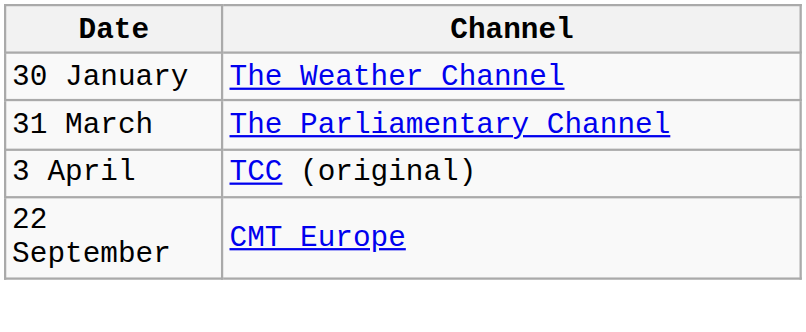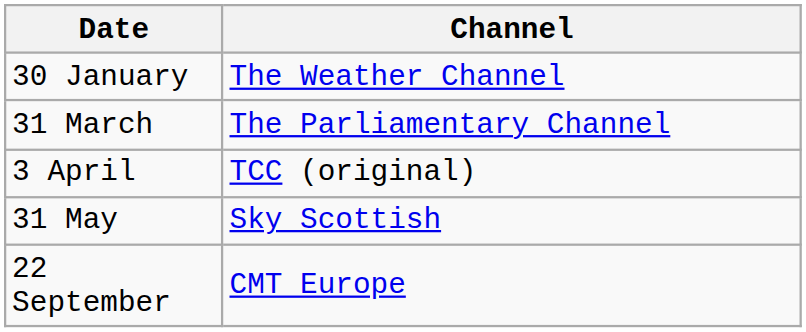 <table class="wikitable">
 <tr>
 <th width=90>Date</th>
 <th width=250>Channel</th>
 </tr>
 <tr>
 <td>30 January</td>
 <td><a href='#'>The Weather Channel</a></td>
 </tr>
 <tr>
 <td>31 March</td>
 <td><a href='#'>The Parliamentary Channel</a></td>
 </tr>
 <tr>
 <td>3 April</td>
 <td><a href='#'>TCC</a> (original)</td>
 </tr>
 <tr>
+<td>31 May</td>
+<td><a href='#'>Sky Scottish</a></td>
+</tr>
+<tr>
 <td>22 September</td>
 <td><a href='#'>CMT Europe</a></td>
 </tr>
 </table>
